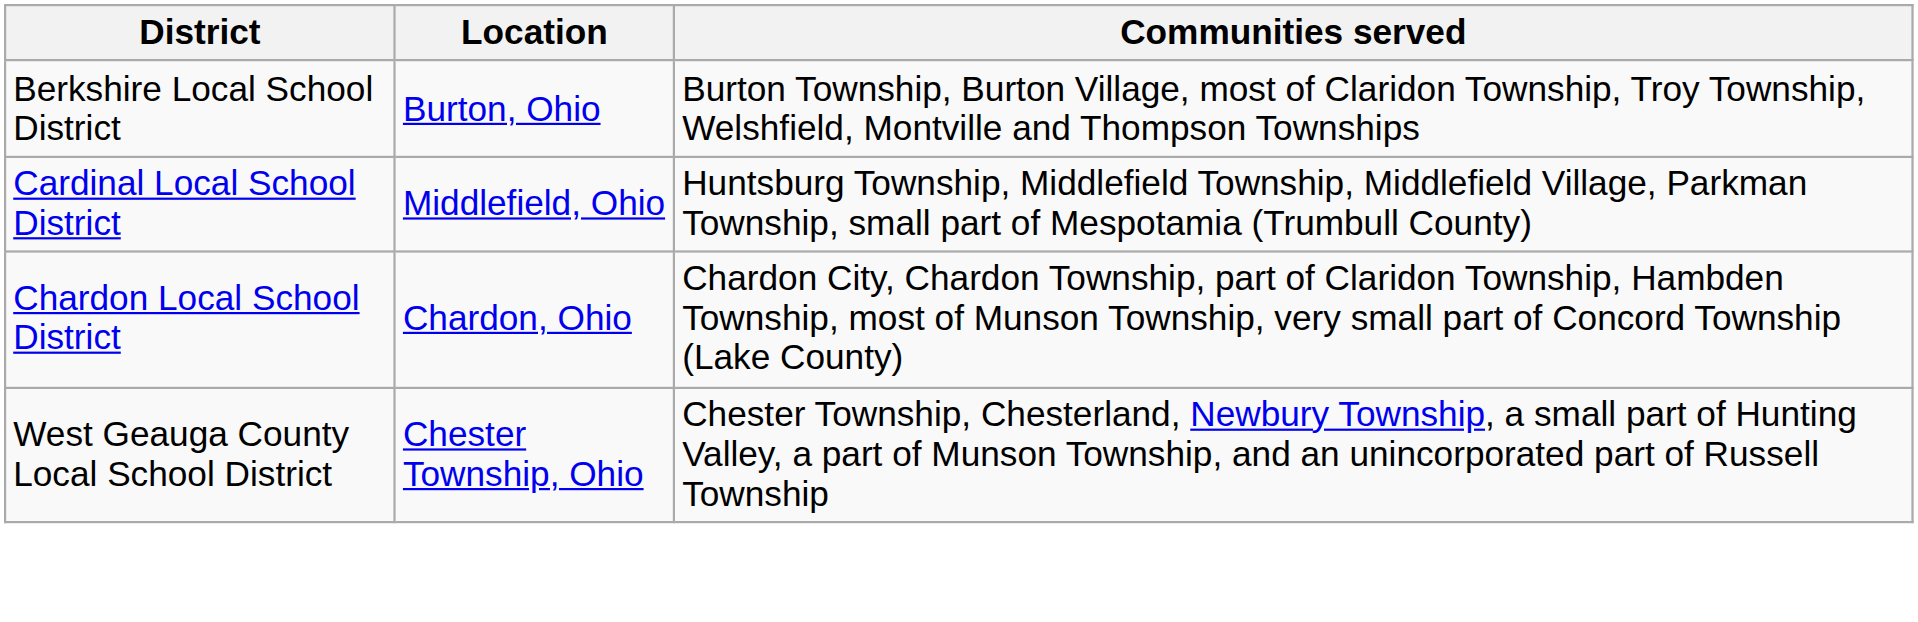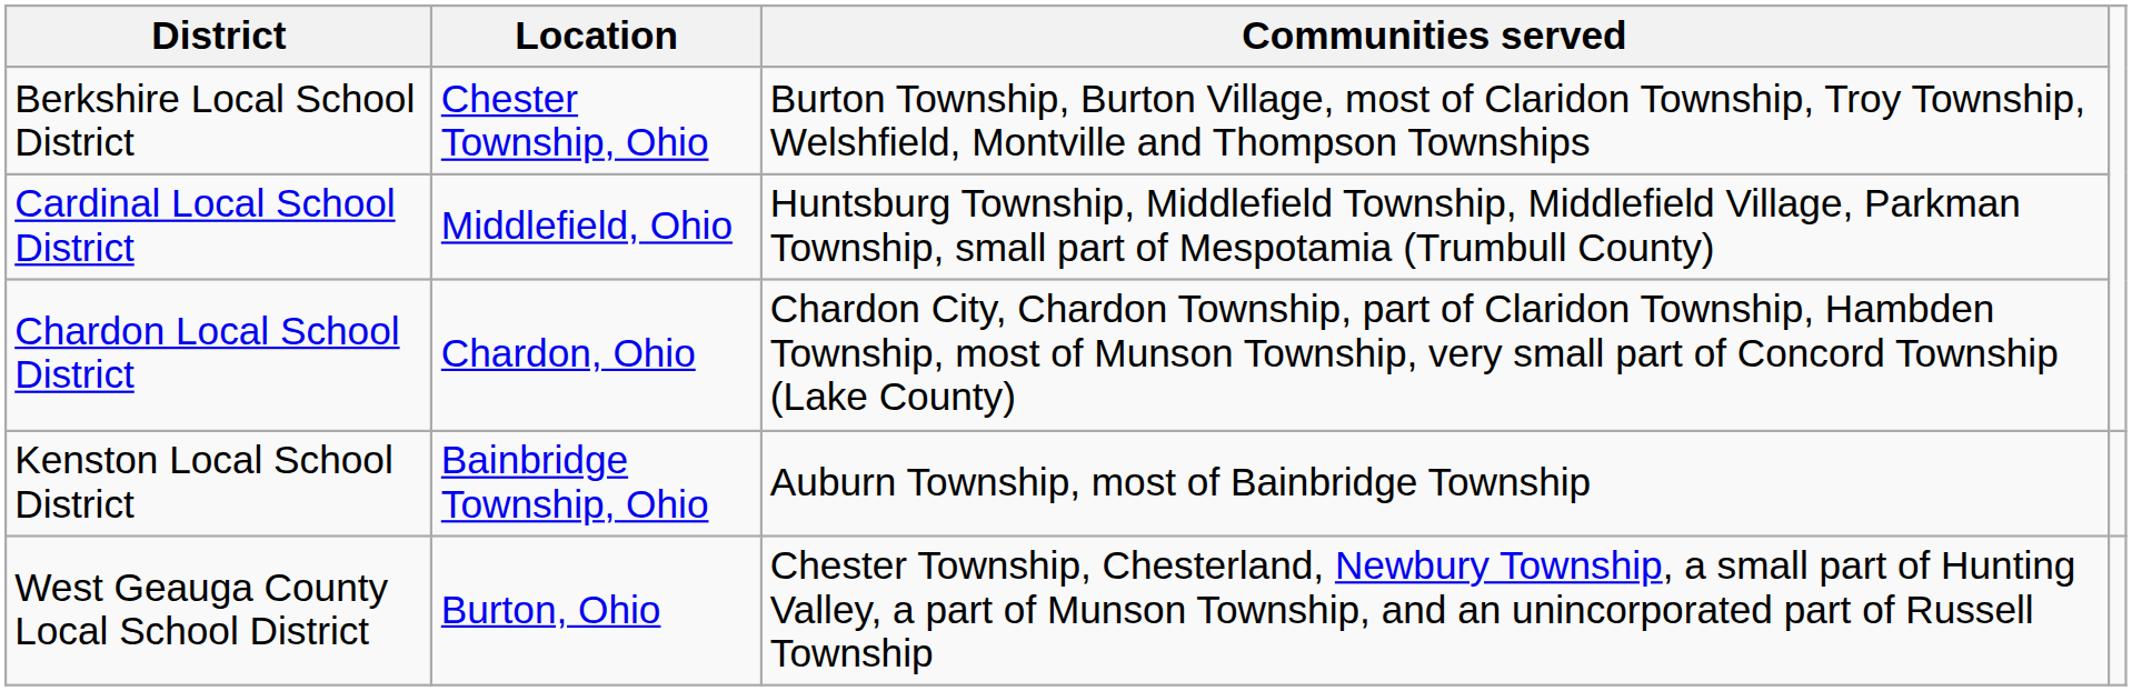 <table class="wikitable">
 <tr>
 <th>District</th>
 <th>Location</th>
 <th>Communities served</th>
 </tr>
 <tr>
 <td>Berkshire Local School District</td>
-<td><a href='#'>Burton, Ohio</a></td>
+<td><a href='#'>Chester Township, Ohio</a></td>
 <td>Burton Township, Burton Village, most of Claridon Township, Troy Township, Welshfield, Montville and Thompson Townships</td>
 </tr>
 <tr>
 <td><a href='#'>Cardinal Local School District</a></td>
 <td><a href='#'>Middlefield, Ohio</a></td>
 <td>Huntsburg Township, Middlefield Township, Middlefield Village, Parkman Township, small part of Mespotamia (Trumbull County)</td>
 </tr>
 <tr>
 <td><a href='#'>Chardon Local School District</a></td>
 <td><a href='#'>Chardon, Ohio</a></td>
 <td>Chardon City, Chardon Township, part of Claridon Township, Hambden Township, most of Munson Township, very small part of Concord Township (Lake County)</td>
 </tr>
 <tr>
+<td>Kenston Local School District</td>
+<td><a href='#'>Bainbridge Township, Ohio</a></td>
+<td>Auburn Township, most of Bainbridge Township</td>
+<td></td>
+</tr>
+<tr>
 <td>West Geauga County Local School District</td>
-<td><a href='#'>Chester Township, Ohio</a></td>
+<td><a href='#'>Burton, Ohio</a></td>
 <td>Chester Township, Chesterland, <a href='#'>Newbury Township</a>, a small part of Hunting Valley, a part of Munson Township, and an unincorporated part of Russell Township</td>
 </tr>
 </table>
